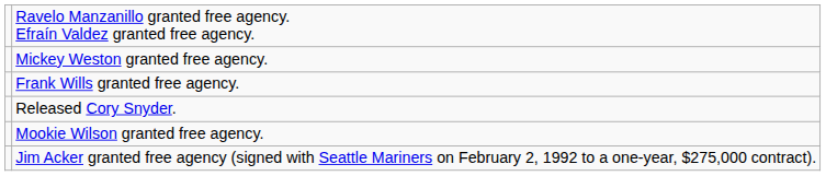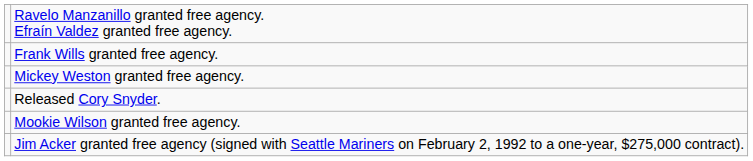 <table class="wikitable">
 <tr>
 <td></td>
 <td><a href='#'>Ravelo Manzanillo</a> granted free agency. <br><a href='#'>Efraín Valdez</a> granted free agency.</td>
 </tr>
 <tr>
 <td></td>
-<td><a href='#'>Mickey Weston</a> granted free agency.</td>
+<td><a href='#'>Frank Wills</a> granted free agency.</td>
 </tr>
 <tr>
 <td></td>
-<td><a href='#'>Frank Wills</a> granted free agency.</td>
+<td><a href='#'>Mickey Weston</a> granted free agency.</td>
 </tr>
 <tr>
 <td></td>
 <td>Released <a href='#'>Cory Snyder</a>.</td>
 </tr>
 <tr>
 <td></td>
 <td><a href='#'>Mookie Wilson</a> granted free agency.</td>
 </tr>
 <tr>
 <td></td>
 <td><a href='#'>Jim Acker</a> granted free agency (signed with <a href='#'>Seattle Mariners</a> on February 2, 1992 to a one-year, $275,000 contract).</td>
 </tr>
 </table>
